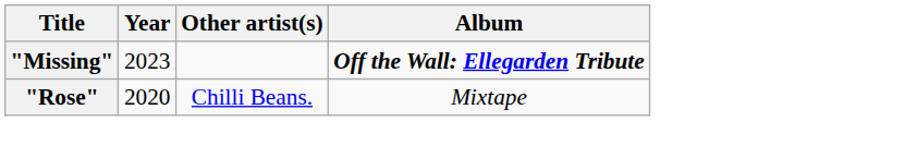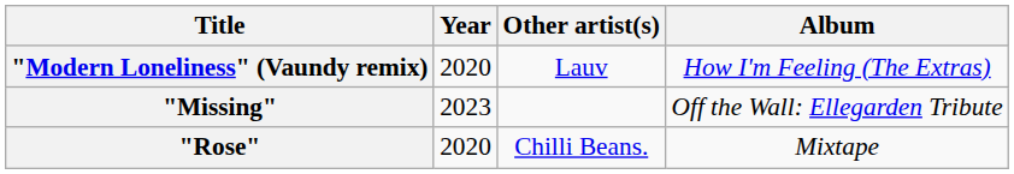 <table class="wikitable plainrowheaders" style="text-align:center;">
 <tr>
 <th scope="col">Title</th>
 <th scope="col">Year</th>
 <th scope="col">Other artist(s)</th>
 <th scope="col">Album</th>
 </tr>
 <tr>
+<th scope="row">"<a href='#'>Modern Loneliness</a>" (Vaundy remix)</th>
+<td>2020</td>
+<td><a href='#'>Lauv</a></td>
+<td><em><a href='#'>How I'm Feeling (The Extras)</a></em></td>
+</tr>
+<tr>
 <th scope="row">"Missing"</th>
 <td>2023</td>
 <td></td>
-<td><strong><em>Off the Wall: <a href='#'>Ellegarden</a> Tribute</em></strong></td>
+<td><em>Off the Wall: <a href='#'>Ellegarden</a> Tribute</em></td>
 </tr>
 <tr>
 <th scope="row">"Rose"</th>
 <td>2020</td>
 <td><a href='#'>Chilli Beans.</a></td>
 <td><em>Mixtape</em></td>
 </tr>
 </table>
